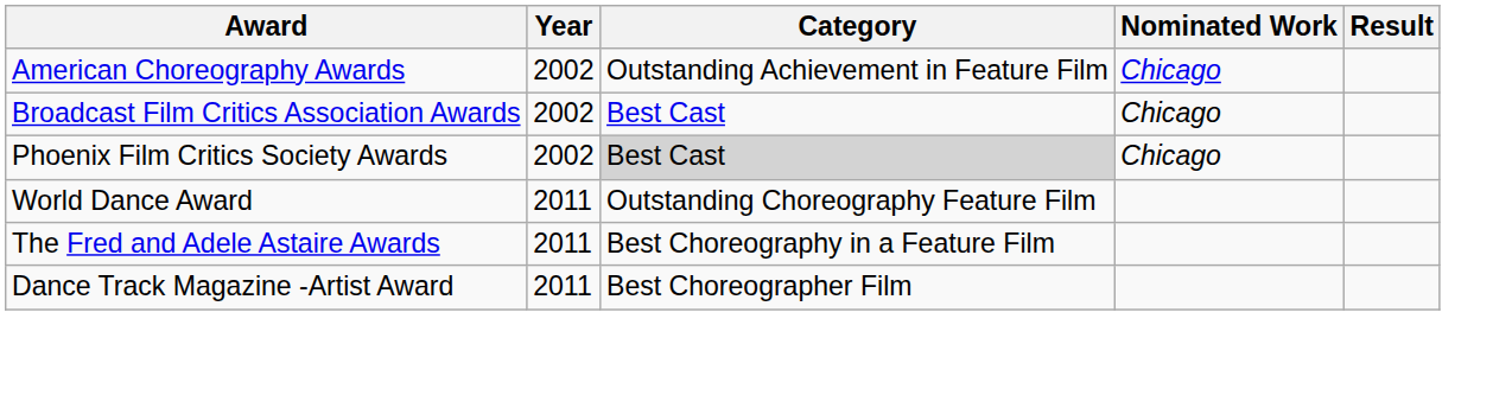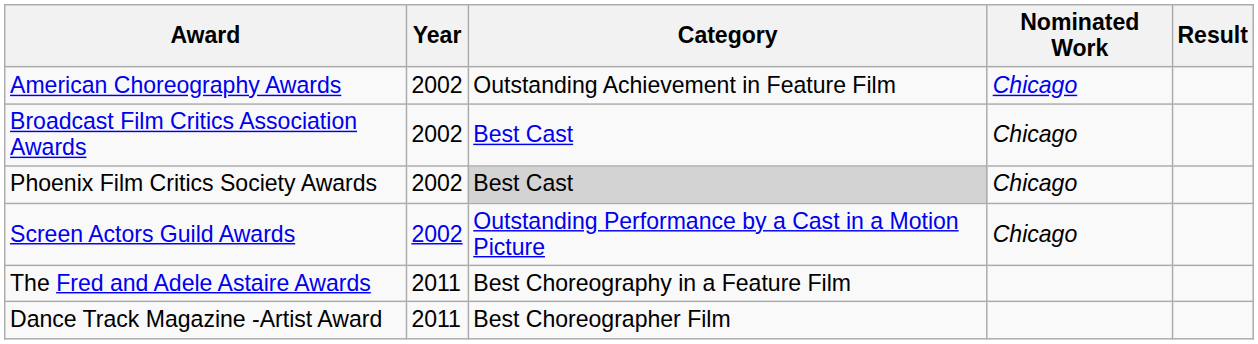 <table class="wikitable sortable">
 <tr>
 <th>Award</th>
 <th>Year</th>
 <th>Category</th>
 <th>Nominated Work</th>
 <th>Result</th>
 </tr>
 <tr>
 <td><a href='#'>American Choreography Awards</a></td>
 <td>2002</td>
 <td>Outstanding Achievement in Feature Film</td>
 <td><em><a href='#'>Chicago</a></em></td>
 <td></td>
 </tr>
 <tr>
 <td><a href='#'>Broadcast Film Critics Association Awards</a></td>
 <td>2002</td>
 <td><a href='#'>Best Cast</a></td>
 <td><em>Chicago</em></td>
 <td></td>
 </tr>
 <tr>
 <td>Phoenix Film Critics Society Awards</td>
 <td>2002</td>
 <td style="background: lightgrey;">Best Cast</td>
 <td><em>Chicago</em></td>
 <td></td>
 </tr>
 <tr>
-<td>World Dance Award</td>
-<td>2011</td>
-<td>Outstanding Choreography Feature Film</td>
-<td></td>
+<td><a href='#'>Screen Actors Guild Awards</a></td>
+<td><a href='#'>2002</a></td>
+<td><a href='#'>Outstanding Performance by a Cast in a Motion Picture</a></td>
+<td><em>Chicago</em></td>
 <td></td>
 </tr>
 <tr>
 <td>The <a href='#'>Fred and Adele Astaire Awards</a></td>
 <td>2011</td>
 <td>Best Choreography in a Feature Film</td>
 <td></td>
 <td></td>
 </tr>
 <tr>
 <td>Dance Track Magazine -Artist Award</td>
 <td>2011</td>
 <td>Best Choreographer Film</td>
 <td></td>
 <td></td>
 </tr>
 </table>
